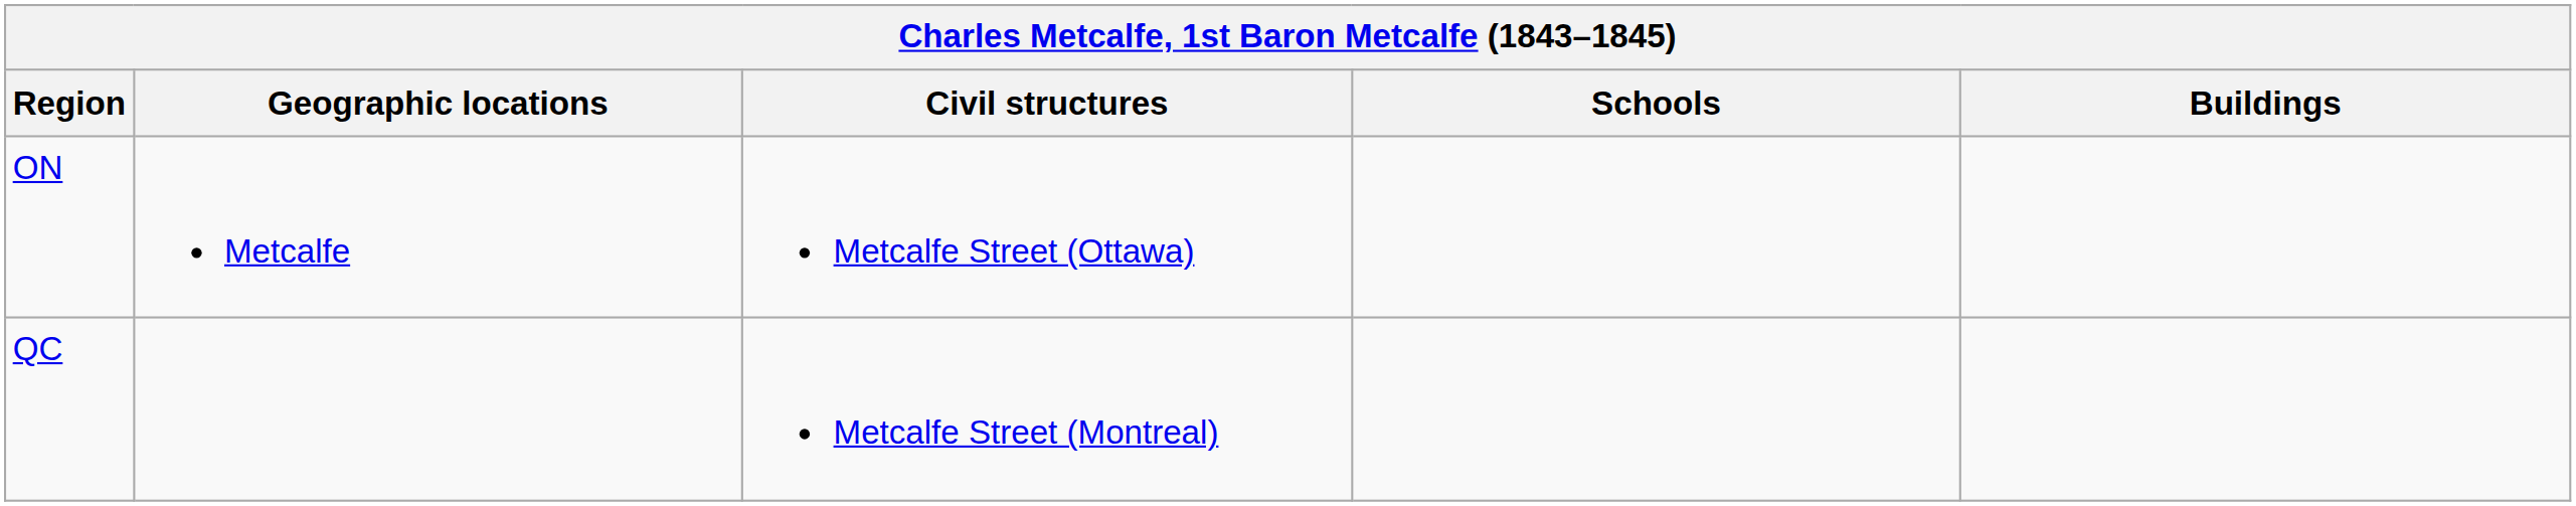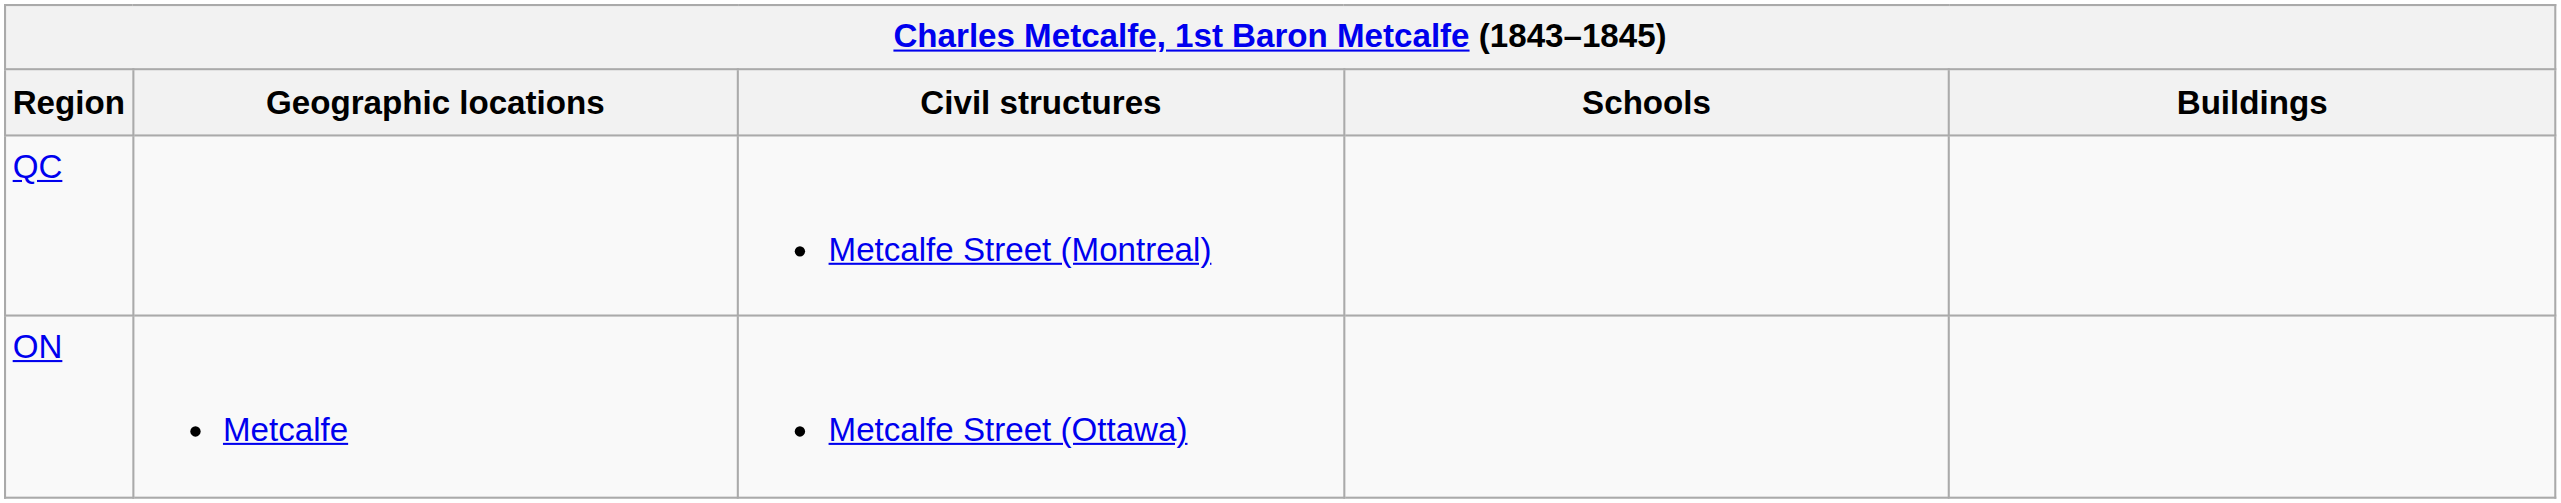 <table class="wikitable sortable" style="font-size:1.00em; line-height:1.5em;">
 <tr>
 <th colspan="5"> <a href='#'>Charles Metcalfe, 1st Baron Metcalfe</a> (1843–1845)</th>
 </tr>
 <tr>
 <th width="5%">Region</th>
 <th width="23.75%">Geographic locations</th>
 <th width="23.75%">Civil structures</th>
 <th width="23.75%">Schools</th>
 <th width="23.75%">Buildings</th>
 </tr>
 <tr>
+<td align=left valign=top> <a href='#'>QC</a></td>
+<td></td>
+<td align=left valign=top><br><ul><li><a href='#'>Metcalfe Street (Montreal)</a></li></ul></td>
+<td></td>
+<td></td>
+</tr>
+<tr>
 <td align=left valign=top> <a href='#'>ON</a></td>
 <td align=left valign=top><br><ul><li><a href='#'>Metcalfe</a></li></ul></td>
 <td align=left valign=top><br><ul><li><a href='#'>Metcalfe Street (Ottawa)</a></li></ul></td>
 <td></td>
 <td></td>
 </tr>
-<tr>
-<td align=left valign=top> <a href='#'>QC</a></td>
-<td></td>
-<td align=left valign=top><br><ul><li><a href='#'>Metcalfe Street (Montreal)</a></li></ul></td>
-<td></td>
-<td></td>
-</tr>
 </table>
